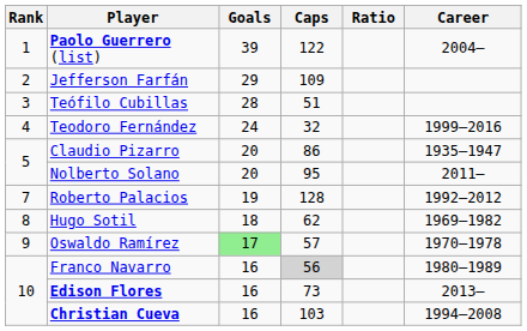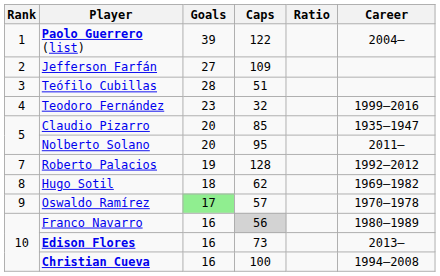 <table class="wikitable sortable" style="text-align:center;">
 <tr>
 <th width=30px>Rank</th>
 <th style="width:150px;">Player</th>
 <th width=50px>Goals</th>
 <th width=50px>Caps</th>
 <th width=50px>Ratio</th>
 <th style="width:100px;">Career</th>
 </tr>
 <tr>
 <td>1</td>
 <td align="left"><strong><a href='#'>Paolo Guerrero</a></strong> (<a href='#'>list</a>)</td>
 <td>39</td>
 <td>122</td>
 <td></td>
 <td>2004–</td>
 </tr>
 <tr>
 <td>2</td>
 <td align="left"><a href='#'>Jefferson Farfán</a></td>
-<td>29</td>
+<td>27</td>
 <td>109</td>
 <td></td>
 <td></td>
 </tr>
 <tr>
 <td>3</td>
 <td align="left"><a href='#'>Teófilo Cubillas</a></td>
 <td>28</td>
 <td>51</td>
 <td></td>
 <td></td>
 </tr>
 <tr>
 <td>4</td>
 <td align="left"><a href='#'>Teodoro Fernández</a></td>
-<td>24</td>
+<td>23</td>
 <td>32</td>
 <td></td>
 <td>1999–2016</td>
 </tr>
 <tr>
 <td rowspan=2>5</td>
 <td align="left"><a href='#'>Claudio Pizarro</a></td>
 <td>20</td>
-<td>86</td>
+<td>85</td>
 <td></td>
 <td>1935–1947</td>
 </tr>
 <tr>
 <td align="left"><a href='#'>Nolberto Solano</a></td>
 <td>20</td>
 <td>95</td>
 <td></td>
 <td>2011–</td>
 </tr>
 <tr>
 <td>7</td>
 <td align="left"><a href='#'>Roberto Palacios</a></td>
 <td>19</td>
 <td>128</td>
 <td></td>
 <td>1992–2012</td>
 </tr>
 <tr>
 <td>8</td>
 <td align="left"><a href='#'>Hugo Sotil</a></td>
 <td>18</td>
 <td>62</td>
 <td></td>
 <td>1969–1982</td>
 </tr>
 <tr>
 <td>9</td>
 <td align="left"><a href='#'>Oswaldo Ramírez</a></td>
 <td style="background: lightgreen;">17</td>
 <td>57</td>
 <td></td>
 <td>1970–1978</td>
 </tr>
 <tr>
 <td rowspan=3>10</td>
 <td align="left"><a href='#'>Franco Navarro</a></td>
 <td>16</td>
 <td style="background: lightgrey;">56</td>
 <td></td>
 <td>1980–1989</td>
 </tr>
 <tr>
 <td align="left"><strong><a href='#'>Edison Flores</a></strong></td>
 <td>16</td>
 <td>73</td>
 <td></td>
 <td>2013–</td>
 </tr>
 <tr>
 <td align="left"><strong><a href='#'>Christian Cueva</a></strong></td>
 <td>16</td>
-<td>103</td>
+<td>100</td>
 <td></td>
 <td>1994–2008</td>
 </tr>
 </table>
